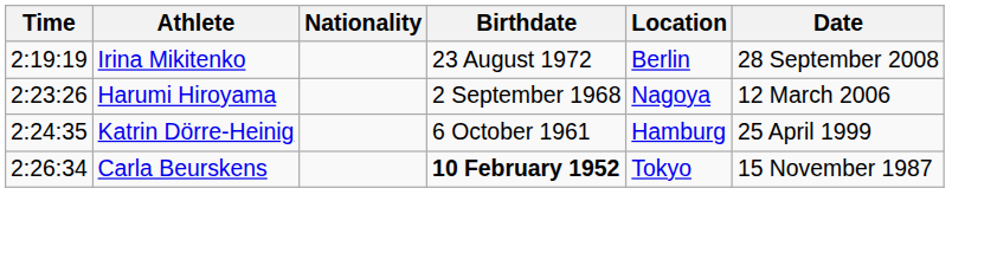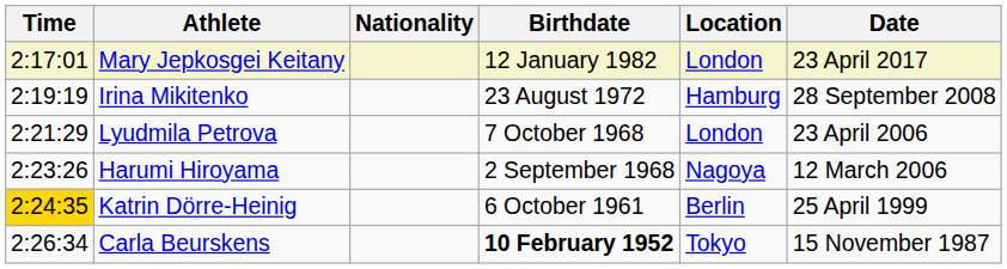 <table class="wikitable">
 <tr>
 <th>Time</th>
 <th>Athlete</th>
 <th>Nationality</th>
 <th>Birthdate</th>
 <th>Location</th>
 <th>Date</th>
 </tr>
+<tr bgcolor=#f6F5CE>
+<td>2:17:01</td>
+<td><a href='#'>Mary Jepkosgei Keitany</a></td>
+<td></td>
+<td>12 January 1982</td>
+<td><a href='#'>London</a></td>
+<td>23 April 2017</td>
+</tr>
 <tr>
 <td>2:19:19</td>
 <td><a href='#'>Irina Mikitenko</a></td>
 <td></td>
 <td>23 August 1972</td>
-<td><a href='#'>Berlin</a></td>
+<td><a href='#'>Hamburg</a></td>
 <td>28 September 2008</td>
+</tr>
+<tr>
+<td>2:21:29</td>
+<td><a href='#'>Lyudmila Petrova</a></td>
+<td></td>
+<td>7 October 1968</td>
+<td><a href='#'>London</a></td>
+<td>23 April 2006</td>
 </tr>
 <tr>
 <td>2:23:26</td>
 <td><a href='#'>Harumi Hiroyama</a></td>
 <td></td>
 <td>2 September 1968</td>
 <td><a href='#'>Nagoya</a></td>
 <td>12 March 2006</td>
 </tr>
 <tr>
-<td>2:24:35</td>
+<td style="background: gold;">2:24:35</td>
 <td><a href='#'>Katrin Dörre-Heinig</a></td>
 <td></td>
 <td>6 October 1961</td>
-<td><a href='#'>Hamburg</a></td>
+<td><a href='#'>Berlin</a></td>
 <td>25 April 1999</td>
 </tr>
 <tr>
 <td>2:26:34</td>
 <td><a href='#'>Carla Beurskens</a></td>
 <td></td>
 <td><strong>10 February 1952</strong></td>
 <td><a href='#'>Tokyo</a></td>
 <td>15 November 1987</td>
 </tr>
 </table>
